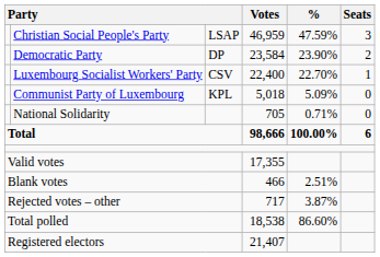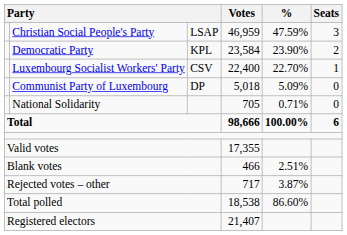 <table class="wikitable" border="1" style="text-align:right;">
 <tr>
 <th style="text-align:left;" valign=bottom colspan=3>Party</th>
 <th align=center valign=bottom width="50">Votes</th>
 <th align=center valign=bottom width="50">%</th>
 <th align=center>Seats</th>
 </tr>
 <tr>
 <td></td>
 <td align=left><a href='#'>Christian Social People's Party</a></td>
 <td align=left>LSAP</td>
 <td>46,959</td>
 <td>47.59%</td>
 <td>3</td>
 </tr>
 <tr>
 <td></td>
 <td align=left><a href='#'>Democratic Party</a></td>
-<td align=left>DP</td>
+<td align=left>KPL</td>
 <td>23,584</td>
 <td>23.90%</td>
 <td>2</td>
 </tr>
 <tr>
 <td></td>
 <td align=left><a href='#'>Luxembourg Socialist Workers' Party</a></td>
 <td align=left>CSV</td>
 <td>22,400</td>
 <td>22.70%</td>
 <td>1</td>
 </tr>
 <tr>
 <td></td>
 <td align=left><a href='#'>Communist Party of Luxembourg</a></td>
-<td align=left>KPL</td>
+<td align=left>DP</td>
 <td>5,018</td>
 <td>5.09%</td>
 <td>0</td>
 </tr>
 <tr>
 <td></td>
 <td align=left>National Solidarity</td>
 <td align=left></td>
 <td>705</td>
 <td>0.71%</td>
 <td>0</td>
 </tr>
 <tr style="font-weight:bold">
 <td align=left colspan=3>Total</td>
 <td>98,666</td>
 <td>100.00%</td>
 <td>6</td>
 </tr>
 <tr>
 <td colspan=6 height="2"></td>
 </tr>
 <tr>
 <td align=left colspan=3>Valid votes</td>
 <td>17,355</td>
 <td></td>
 <td></td>
 </tr>
 <tr>
 <td align=left colspan=3>Blank votes</td>
 <td>466</td>
 <td>2.51%</td>
 <td></td>
 </tr>
 <tr>
 <td align=left colspan=3>Rejected votes – other</td>
 <td>717</td>
 <td>3.87%</td>
 <td></td>
 </tr>
 <tr>
 <td align=left colspan=3>Total polled</td>
 <td>18,538</td>
 <td>86.60%</td>
 <td></td>
 </tr>
 <tr>
 <td align=left colspan=3>Registered electors</td>
 <td>21,407</td>
 <td></td>
 <td></td>
 </tr>
 </table>
